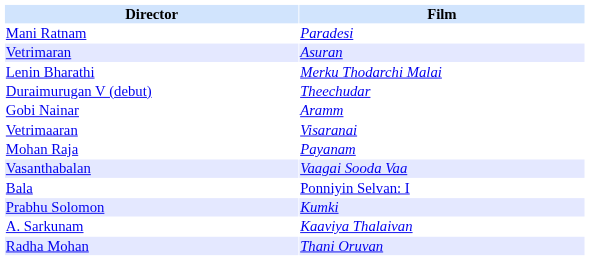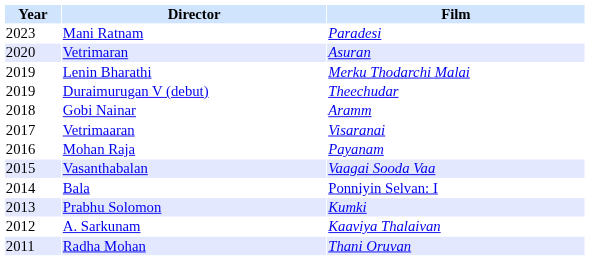 <table cellspacing="1" cellpadding="1" border="0" width="50%">
 <tr bgcolor="#d1e4fd">
+<th>Year</th>
 <th>Director</th>
 <th>Film</th>
 </tr>
 <tr>
+<td>2023</td>
 <td><a href='#'>Mani Ratnam</a></td>
 <td><em><a href='#'>Paradesi</a></em></td>
 </tr>
 <tr bgcolor="#e4e8ff">
+<td>2020</td>
 <td><a href='#'>Vetrimaran</a></td>
 <td><em><a href='#'>Asuran</a></em></td>
 </tr>
 <tr>
+<td>2019</td>
 <td><a href='#'>Lenin Bharathi</a></td>
 <td><em><a href='#'>Merku Thodarchi Malai</a></em></td>
 </tr>
 <tr>
+<td>2019</td>
 <td><a href='#'>Duraimurugan V (debut)</a></td>
 <td><em><a href='#'>Theechudar</a></em></td>
 </tr>
 <tr>
+<td>2018</td>
 <td><a href='#'>Gobi Nainar</a></td>
 <td><em><a href='#'>Aramm</a></em></td>
 </tr>
 <tr>
+<td>2017</td>
 <td><a href='#'>Vetrimaaran</a></td>
 <td><em><a href='#'>Visaranai</a></em></td>
 </tr>
 <tr>
+<td>2016</td>
 <td><a href='#'>Mohan Raja</a></td>
 <td><em><a href='#'>Payanam</a></em></td>
 </tr>
 <tr bgcolor="#e4e8ff">
+<td>2015</td>
 <td><a href='#'>Vasanthabalan</a></td>
 <td><em><a href='#'>Vaagai Sooda Vaa</a></em></td>
 </tr>
 <tr>
+<td>2014</td>
 <td><a href='#'>Bala</a></td>
 <td><a href='#'>Ponniyin Selvan: I</a></td>
 </tr>
 <tr bgcolor="#e4e8ff">
+<td>2013</td>
 <td><a href='#'>Prabhu Solomon</a></td>
 <td><em><a href='#'>Kumki</a></em></td>
 </tr>
 <tr>
+<td>2012</td>
 <td><a href='#'>A. Sarkunam</a></td>
 <td><em><a href='#'>Kaaviya Thalaivan</a></em></td>
 </tr>
 <tr bgcolor="#e4e8ff">
+<td>2011</td>
 <td><a href='#'>Radha Mohan</a></td>
 <td><em><a href='#'>Thani Oruvan</a></em></td>
 </tr>
 </table>
